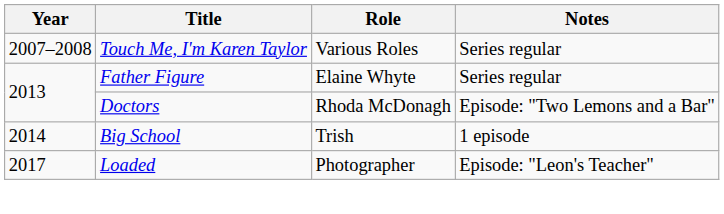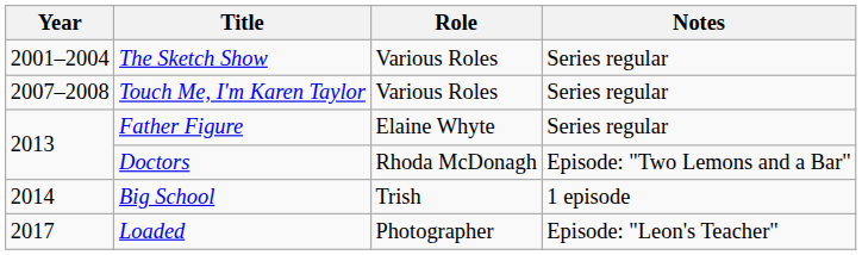 <table class="wikitable sortable">
 <tr>
 <th>Year</th>
 <th>Title</th>
 <th>Role</th>
 <th class="unsortable">Notes</th>
+</tr>
+<tr>
+<td>2001–2004</td>
+<td><em><a href='#'>The Sketch Show</a></em></td>
+<td>Various Roles</td>
+<td>Series regular</td>
 </tr>
 <tr>
 <td>2007–2008</td>
 <td><em><a href='#'>Touch Me, I'm Karen Taylor</a></em></td>
 <td>Various Roles</td>
 <td>Series regular</td>
 </tr>
 <tr>
 <td rowspan="2">2013</td>
 <td><em><a href='#'>Father Figure</a></em></td>
 <td>Elaine Whyte</td>
 <td>Series regular</td>
 </tr>
 <tr>
 <td><em><a href='#'>Doctors</a></em></td>
 <td>Rhoda McDonagh</td>
 <td>Episode: "Two Lemons and a Bar"</td>
 </tr>
 <tr>
 <td>2014</td>
 <td><em><a href='#'>Big School</a></em></td>
 <td>Trish</td>
 <td>1 episode</td>
 </tr>
 <tr>
 <td>2017</td>
 <td><em><a href='#'>Loaded</a></em></td>
 <td>Photographer</td>
 <td>Episode: "Leon's Teacher"</td>
 </tr>
 </table>
